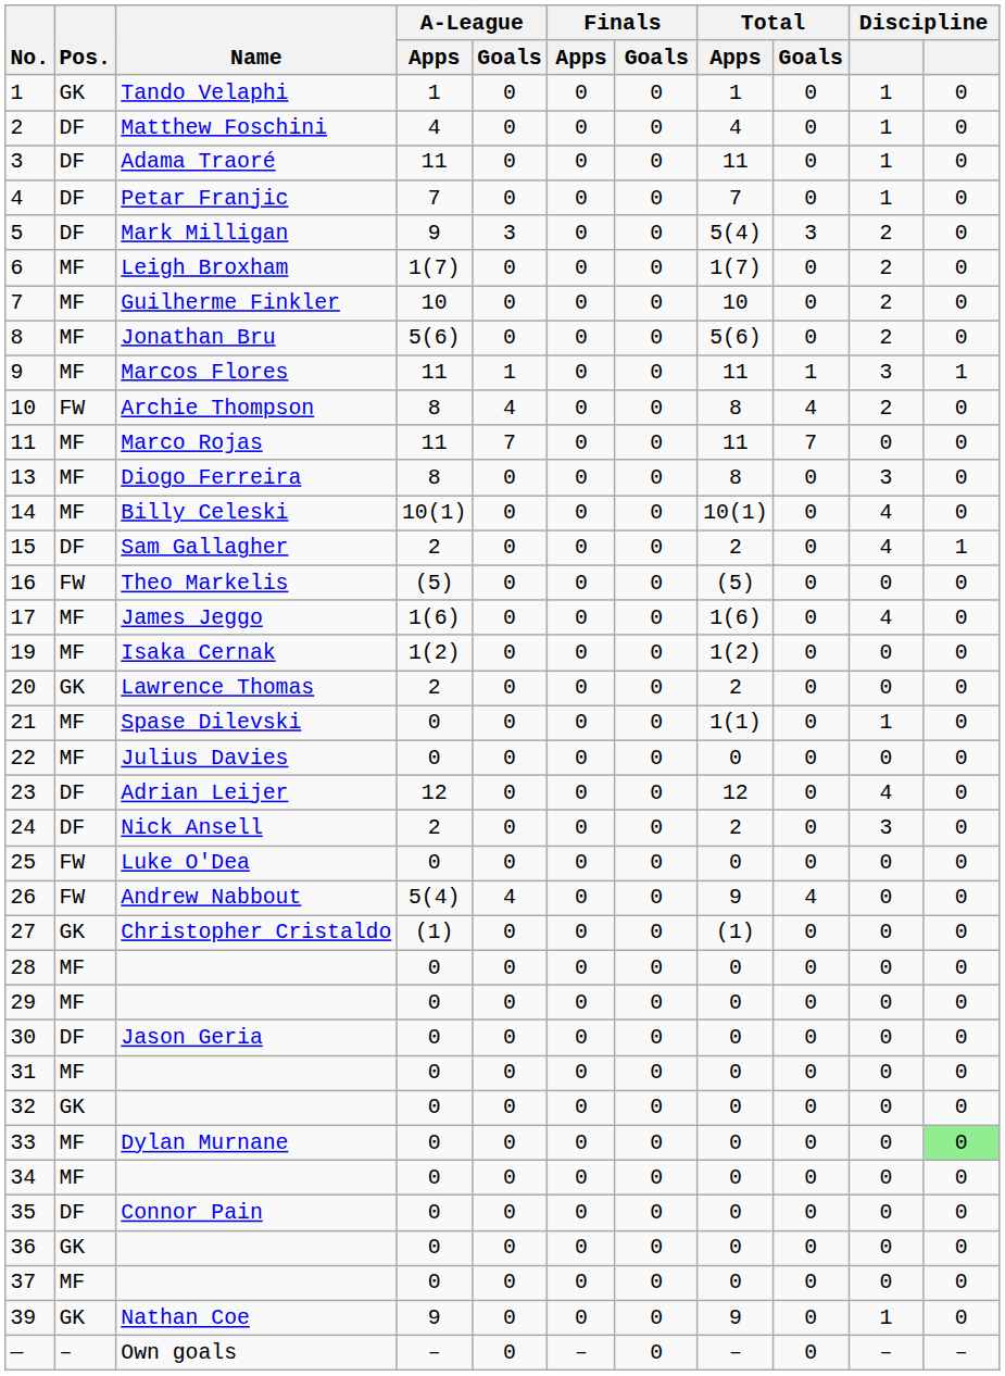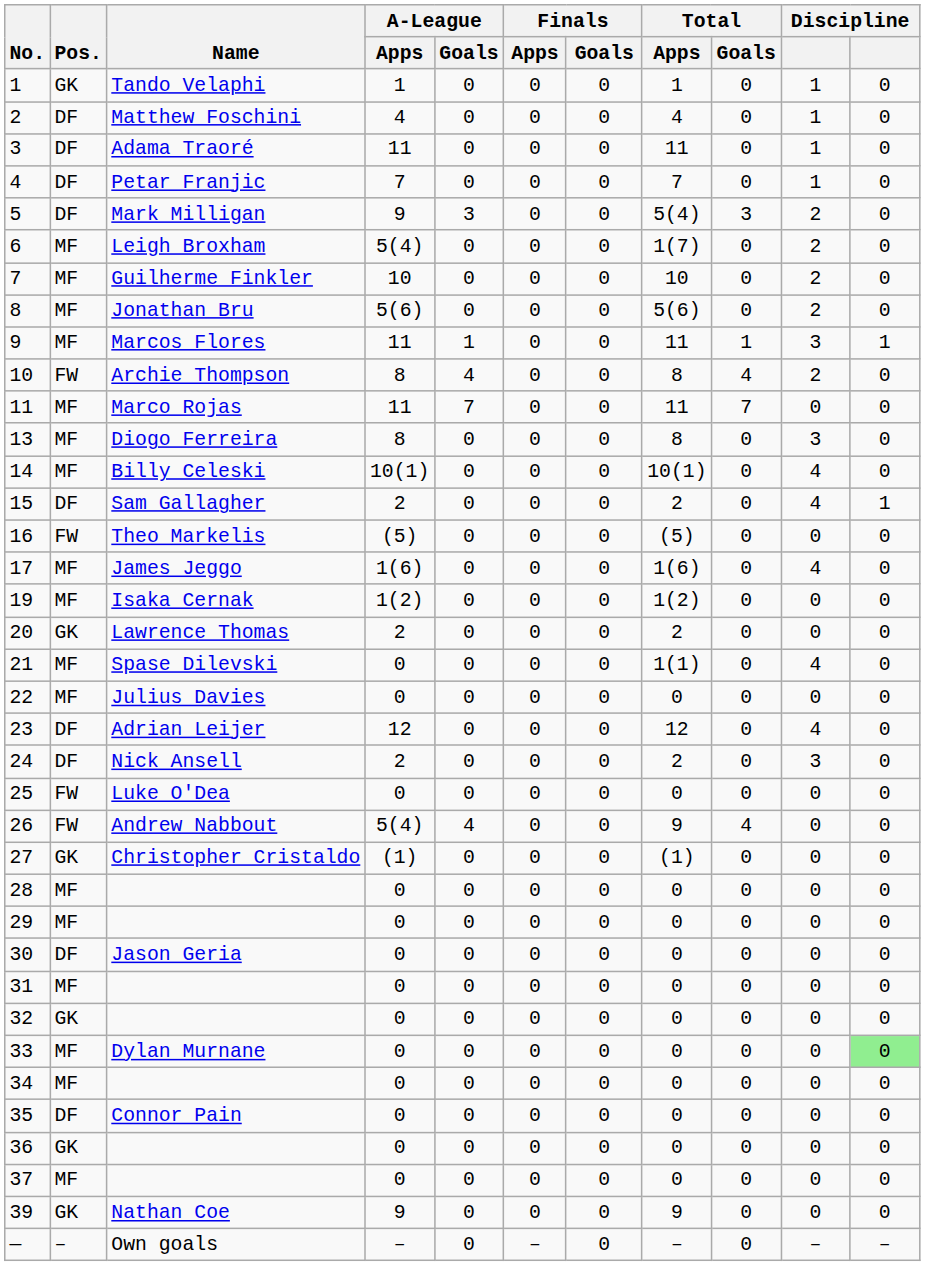 <table class="wikitable" style="text-align:center">
 <tr>
 <th rowspan="2" valign="bottom">No.</th>
 <th rowspan="2" valign="bottom">Pos.</th>
 <th rowspan="2" valign="bottom">Name</th>
 <th colspan="2" width="85">A-League</th>
 <th colspan="2" width="85">Finals</th>
 <th colspan="2" width="85">Total</th>
 <th colspan="2" width="85">Discipline</th>
 </tr>
 <tr>
 <th>Apps</th>
 <th>Goals</th>
 <th>Apps</th>
 <th>Goals</th>
 <th>Apps</th>
 <th>Goals</th>
 <th></th>
 <th></th>
 </tr>
 <tr>
 <td align="left">1</td>
 <td align="left">GK</td>
 <td align="left"> <a href='#'>Tando Velaphi</a></td>
 <td>1</td>
 <td>0</td>
 <td>0</td>
 <td>0</td>
 <td>1</td>
 <td>0</td>
 <td>1</td>
 <td>0</td>
 </tr>
 <tr>
 <td align="left">2</td>
 <td align="left">DF</td>
 <td align="left"> <a href='#'>Matthew Foschini</a></td>
 <td>4</td>
 <td>0</td>
 <td>0</td>
 <td>0</td>
 <td>4</td>
 <td>0</td>
 <td>1</td>
 <td>0</td>
 </tr>
 <tr>
 <td align="left">3</td>
 <td align="left">DF</td>
 <td align="left"> <a href='#'>Adama Traoré</a></td>
 <td>11</td>
 <td>0</td>
 <td>0</td>
 <td>0</td>
 <td>11</td>
 <td>0</td>
 <td>1</td>
 <td>0</td>
 </tr>
 <tr>
 <td align="left">4</td>
 <td align="left">DF</td>
 <td align="left"> <a href='#'>Petar Franjic</a></td>
 <td>7</td>
 <td>0</td>
 <td>0</td>
 <td>0</td>
 <td>7</td>
 <td>0</td>
 <td>1</td>
 <td>0</td>
 </tr>
 <tr>
 <td align="left">5</td>
 <td align="left">DF</td>
 <td align="left"> <a href='#'>Mark Milligan</a></td>
 <td>9</td>
 <td>3</td>
 <td>0</td>
 <td>0</td>
 <td>5(4)</td>
 <td>3</td>
 <td>2</td>
 <td>0</td>
 </tr>
 <tr>
 <td align="left">6</td>
 <td align="left">MF</td>
 <td align="left"> <a href='#'>Leigh Broxham</a></td>
-<td>1(7)</td>
+<td>5(4)</td>
 <td>0</td>
 <td>0</td>
 <td>0</td>
 <td>1(7)</td>
 <td>0</td>
 <td>2</td>
 <td>0</td>
 </tr>
 <tr>
 <td align="left">7</td>
 <td align="left">MF</td>
 <td align="left"> <a href='#'>Guilherme Finkler</a></td>
 <td>10</td>
 <td>0</td>
 <td>0</td>
 <td>0</td>
 <td>10</td>
 <td>0</td>
 <td>2</td>
 <td>0</td>
 </tr>
 <tr>
 <td align="left">8</td>
 <td align="left">MF</td>
 <td align="left"> <a href='#'>Jonathan Bru</a></td>
 <td>5(6)</td>
 <td>0</td>
 <td>0</td>
 <td>0</td>
 <td>5(6)</td>
 <td>0</td>
 <td>2</td>
 <td>0</td>
 </tr>
 <tr>
 <td align="left">9</td>
 <td align="left">MF</td>
 <td align="left"> <a href='#'>Marcos Flores</a></td>
 <td>11</td>
 <td>1</td>
 <td>0</td>
 <td>0</td>
 <td>11</td>
 <td>1</td>
 <td>3</td>
 <td>1</td>
 </tr>
 <tr>
 <td align="left">10</td>
 <td align="left">FW</td>
 <td align="left"> <a href='#'>Archie Thompson</a></td>
 <td>8</td>
 <td>4</td>
 <td>0</td>
 <td>0</td>
 <td>8</td>
 <td>4</td>
 <td>2</td>
 <td>0</td>
 </tr>
 <tr>
 <td align="left">11</td>
 <td align="left">MF</td>
 <td align="left"> <a href='#'>Marco Rojas</a></td>
 <td>11</td>
 <td>7</td>
 <td>0</td>
 <td>0</td>
 <td>11</td>
 <td>7</td>
 <td>0</td>
 <td>0</td>
 </tr>
 <tr>
 <td align="left">13</td>
 <td align="left">MF</td>
 <td align="left"> <a href='#'>Diogo Ferreira</a></td>
 <td>8</td>
 <td>0</td>
 <td>0</td>
 <td>0</td>
 <td>8</td>
 <td>0</td>
 <td>3</td>
 <td>0</td>
 </tr>
 <tr>
 <td align="left">14</td>
 <td align="left">MF</td>
 <td align="left"> <a href='#'>Billy Celeski</a></td>
 <td>10(1)</td>
 <td>0</td>
 <td>0</td>
 <td>0</td>
 <td>10(1)</td>
 <td>0</td>
 <td>4</td>
 <td>0</td>
 </tr>
 <tr>
 <td align="left">15</td>
 <td align="left">DF</td>
 <td align="left"> <a href='#'>Sam Gallagher</a></td>
 <td>2</td>
 <td>0</td>
 <td>0</td>
 <td>0</td>
 <td>2</td>
 <td>0</td>
 <td>4</td>
 <td>1</td>
 </tr>
 <tr>
 <td align="left">16</td>
 <td align="left">FW</td>
 <td align="left"> <a href='#'>Theo Markelis</a></td>
 <td>(5)</td>
 <td>0</td>
 <td>0</td>
 <td>0</td>
 <td>(5)</td>
 <td>0</td>
 <td>0</td>
 <td>0</td>
 </tr>
 <tr>
 <td align="left">17</td>
 <td align="left">MF</td>
 <td align="left"> <a href='#'>James Jeggo</a></td>
 <td>1(6)</td>
 <td>0</td>
 <td>0</td>
 <td>0</td>
 <td>1(6)</td>
 <td>0</td>
 <td>4</td>
 <td>0</td>
 </tr>
 <tr>
 <td align="left">19</td>
 <td align="left">MF</td>
 <td align="left"> <a href='#'>Isaka Cernak</a></td>
 <td>1(2)</td>
 <td>0</td>
 <td>0</td>
 <td>0</td>
 <td>1(2)</td>
 <td>0</td>
 <td>0</td>
 <td>0</td>
 </tr>
 <tr>
 <td align="left">20</td>
 <td align="left">GK</td>
 <td align="left"> <a href='#'>Lawrence Thomas</a></td>
 <td>2</td>
 <td>0</td>
 <td>0</td>
 <td>0</td>
 <td>2</td>
 <td>0</td>
 <td>0</td>
 <td>0</td>
 </tr>
 <tr>
 <td align="left">21</td>
 <td align="left">MF</td>
 <td align="left"> <a href='#'>Spase Dilevski</a></td>
 <td>0</td>
 <td>0</td>
 <td>0</td>
 <td>0</td>
 <td>1(1)</td>
 <td>0</td>
-<td>1</td>
+<td>4</td>
 <td>0</td>
 </tr>
 <tr>
 <td align="left">22</td>
 <td align="left">MF</td>
 <td align="left"> <a href='#'>Julius Davies</a></td>
 <td>0</td>
 <td>0</td>
 <td>0</td>
 <td>0</td>
 <td>0</td>
 <td>0</td>
 <td>0</td>
 <td>0</td>
 </tr>
 <tr>
 <td align="left">23</td>
 <td align="left">DF</td>
 <td align="left"> <a href='#'>Adrian Leijer</a></td>
 <td>12</td>
 <td>0</td>
 <td>0</td>
 <td>0</td>
 <td>12</td>
 <td>0</td>
 <td>4</td>
 <td>0</td>
 </tr>
 <tr>
 <td align="left">24</td>
 <td align="left">DF</td>
 <td align="left"> <a href='#'>Nick Ansell</a></td>
 <td>2</td>
 <td>0</td>
 <td>0</td>
 <td>0</td>
 <td>2</td>
 <td>0</td>
 <td>3</td>
 <td>0</td>
 </tr>
 <tr>
 <td align="left">25</td>
 <td align="left">FW</td>
 <td align="left"> <a href='#'>Luke O'Dea</a></td>
 <td>0</td>
 <td>0</td>
 <td>0</td>
 <td>0</td>
 <td>0</td>
 <td>0</td>
 <td>0</td>
 <td>0</td>
 </tr>
 <tr>
 <td align="left">26</td>
 <td align="left">FW</td>
 <td align="left"> <a href='#'>Andrew Nabbout</a></td>
 <td>5(4)</td>
 <td>4</td>
 <td>0</td>
 <td>0</td>
 <td>9</td>
 <td>4</td>
 <td>0</td>
 <td>0</td>
 </tr>
 <tr>
 <td align="left">27</td>
 <td align="left">GK</td>
 <td align="left"> <a href='#'>Christopher Cristaldo</a></td>
 <td>(1)</td>
 <td>0</td>
 <td>0</td>
 <td>0</td>
 <td>(1)</td>
 <td>0</td>
 <td>0</td>
 <td>0</td>
 </tr>
 <tr>
 <td align="left">28</td>
 <td align="left">MF</td>
 <td align="left"> </td>
 <td>0</td>
 <td>0</td>
 <td>0</td>
 <td>0</td>
 <td>0</td>
 <td>0</td>
 <td>0</td>
 <td>0</td>
 </tr>
 <tr>
 <td align="left">29</td>
 <td align="left">MF</td>
 <td align="left"> </td>
 <td>0</td>
 <td>0</td>
 <td>0</td>
 <td>0</td>
 <td>0</td>
 <td>0</td>
 <td>0</td>
 <td>0</td>
 </tr>
 <tr>
 <td align="left">30</td>
 <td align="left">DF</td>
 <td align="left"> <a href='#'>Jason Geria</a></td>
 <td>0</td>
 <td>0</td>
 <td>0</td>
 <td>0</td>
 <td>0</td>
 <td>0</td>
 <td>0</td>
 <td>0</td>
 </tr>
 <tr>
 <td align="left">31</td>
 <td align="left">MF</td>
 <td align="left"> </td>
 <td>0</td>
 <td>0</td>
 <td>0</td>
 <td>0</td>
 <td>0</td>
 <td>0</td>
 <td>0</td>
 <td>0</td>
 </tr>
 <tr>
 <td align="left">32</td>
 <td align="left">GK</td>
 <td align="left"> </td>
 <td>0</td>
 <td>0</td>
 <td>0</td>
 <td>0</td>
 <td>0</td>
 <td>0</td>
 <td>0</td>
 <td>0</td>
 </tr>
 <tr>
 <td align="left">33</td>
 <td align="left">MF</td>
 <td align="left"> <a href='#'>Dylan Murnane</a></td>
 <td>0</td>
 <td>0</td>
 <td>0</td>
 <td>0</td>
 <td>0</td>
 <td>0</td>
 <td>0</td>
 <td style="background: lightgreen;">0</td>
 </tr>
 <tr>
 <td align="left">34</td>
 <td align="left">MF</td>
 <td align="left"> </td>
 <td>0</td>
 <td>0</td>
 <td>0</td>
 <td>0</td>
 <td>0</td>
 <td>0</td>
 <td>0</td>
 <td>0</td>
 </tr>
 <tr>
 <td align="left">35</td>
 <td align="left">DF</td>
 <td align="left"> <a href='#'>Connor Pain</a></td>
 <td>0</td>
 <td>0</td>
 <td>0</td>
 <td>0</td>
 <td>0</td>
 <td>0</td>
 <td>0</td>
 <td>0</td>
 </tr>
 <tr>
 <td align="left">36</td>
 <td align="left">GK</td>
 <td align="left"> </td>
 <td>0</td>
 <td>0</td>
 <td>0</td>
 <td>0</td>
 <td>0</td>
 <td>0</td>
 <td>0</td>
 <td>0</td>
 </tr>
 <tr>
 <td align="left">37</td>
 <td align="left">MF</td>
 <td align="left"> </td>
 <td>0</td>
 <td>0</td>
 <td>0</td>
 <td>0</td>
 <td>0</td>
 <td>0</td>
 <td>0</td>
 <td>0</td>
 </tr>
 <tr>
 <td align="left">39</td>
 <td align="left">GK</td>
 <td align="left"> <a href='#'>Nathan Coe</a></td>
 <td>9</td>
 <td>0</td>
 <td>0</td>
 <td>0</td>
 <td>9</td>
 <td>0</td>
-<td>1</td>
+<td>0</td>
 <td>0</td>
 </tr>
 <tr>
 <td align="left">—</td>
 <td align="left">–</td>
 <td align="left">Own goals</td>
 <td>–</td>
 <td>0</td>
 <td>–</td>
 <td>0</td>
 <td>–</td>
 <td>0</td>
 <td>–</td>
 <td>–</td>
 </tr>
 </table>
